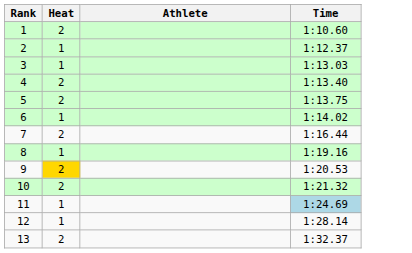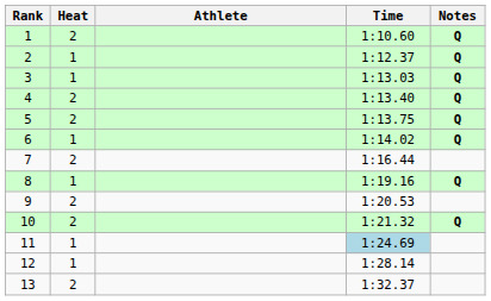 <table class="wikitable" style="text-align:center">
 <tr>
 <th width=40>Rank</th>
 <th width=40>Heat</th>
 <th width=250>Athlete</th>
 <th width=80>Time</th>
+<th width=50>Notes</th>
 </tr>
 <tr bgcolor=ccffcc>
 <td>1</td>
 <td>2</td>
 <td align=left></td>
 <td>1:10.60</td>
+<td><strong>Q</strong></td>
 </tr>
 <tr bgcolor=ccffcc>
 <td>2</td>
 <td>1</td>
 <td align=left></td>
 <td>1:12.37</td>
+<td><strong>Q</strong></td>
 </tr>
 <tr bgcolor=ccffcc>
 <td>3</td>
 <td>1</td>
 <td align=left></td>
 <td>1:13.03</td>
+<td><strong>Q</strong></td>
 </tr>
 <tr bgcolor=ccffcc>
 <td>4</td>
 <td>2</td>
 <td align=left></td>
 <td>1:13.40</td>
+<td><strong>Q</strong></td>
 </tr>
 <tr bgcolor=ccffcc>
 <td>5</td>
 <td>2</td>
 <td align=left></td>
 <td>1:13.75</td>
+<td><strong>Q</strong></td>
 </tr>
 <tr bgcolor=ccffcc>
 <td>6</td>
 <td>1</td>
 <td align=left></td>
 <td>1:14.02</td>
+<td><strong>Q</strong></td>
 </tr>
 <tr>
 <td>7</td>
 <td>2</td>
 <td align=left></td>
 <td>1:16.44</td>
+<td></td>
 </tr>
 <tr bgcolor=ccffcc>
 <td>8</td>
 <td>1</td>
 <td align=left></td>
 <td>1:19.16</td>
+<td><strong>Q</strong></td>
 </tr>
 <tr>
 <td>9</td>
-<td style="background: gold;">2</td>
+<td>2</td>
 <td align=left></td>
 <td>1:20.53</td>
+<td></td>
 </tr>
 <tr bgcolor=ccffcc>
 <td>10</td>
 <td>2</td>
 <td align=left></td>
 <td>1:21.32</td>
+<td><strong>Q</strong></td>
 </tr>
 <tr>
 <td>11</td>
 <td>1</td>
 <td align=left></td>
 <td style="background: lightblue;">1:24.69</td>
+<td></td>
 </tr>
 <tr>
 <td>12</td>
 <td>1</td>
 <td align=left></td>
 <td>1:28.14</td>
+<td></td>
 </tr>
 <tr>
 <td>13</td>
 <td>2</td>
 <td align=left></td>
 <td>1:32.37</td>
+<td></td>
 </tr>
 </table>
